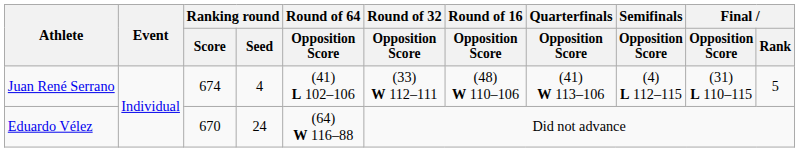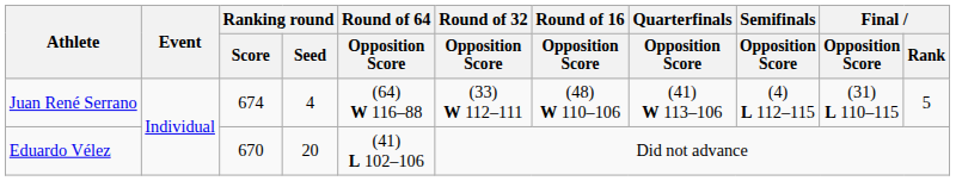 <table class="wikitable" style="font-size:90%">
 <tr>
 <th rowspan="2">Athlete</th>
 <th rowspan="2">Event</th>
 <th colspan="2">Ranking round</th>
 <th>Round of 64</th>
 <th>Round of 32</th>
 <th>Round of 16</th>
 <th>Quarterfinals</th>
 <th>Semifinals</th>
 <th colspan="2">Final / </th>
 </tr>
 <tr style="font-size:95%">
 <th>Score</th>
 <th>Seed</th>
 <th>Opposition<br>Score</th>
 <th>Opposition<br>Score</th>
 <th>Opposition<br>Score</th>
 <th>Opposition<br>Score</th>
 <th>Opposition<br>Score</th>
 <th>Opposition<br>Score</th>
 <th>Rank</th>
 </tr>
 <tr align=center>
 <td align=left><a href='#'>Juan René Serrano</a></td>
 <td align=left rowspan=2><a href='#'>Individual</a></td>
 <td>674</td>
 <td>4</td>
-<td> (41)<br><strong>L</strong> 102–106</td>
+<td> (64)<br><strong>W</strong> 116–88</td>
 <td> (33)<br><strong>W</strong> 112–111</td>
 <td> (48)<br><strong>W</strong> 110–106</td>
 <td> (41)<br><strong>W</strong> 113–106</td>
 <td> (4)<br><strong>L</strong> 112–115</td>
 <td> (31)<br><strong>L</strong> 110–115</td>
 <td>5</td>
 </tr>
 <tr align=center>
 <td align=left><a href='#'>Eduardo Vélez</a></td>
 <td>670</td>
-<td>24</td>
-<td> (64)<br><strong>W</strong> 116–88</td>
+<td>20</td>
+<td> (41)<br><strong>L</strong> 102–106</td>
 <td colspan=6>Did not advance</td>
 </tr>
 </table>
